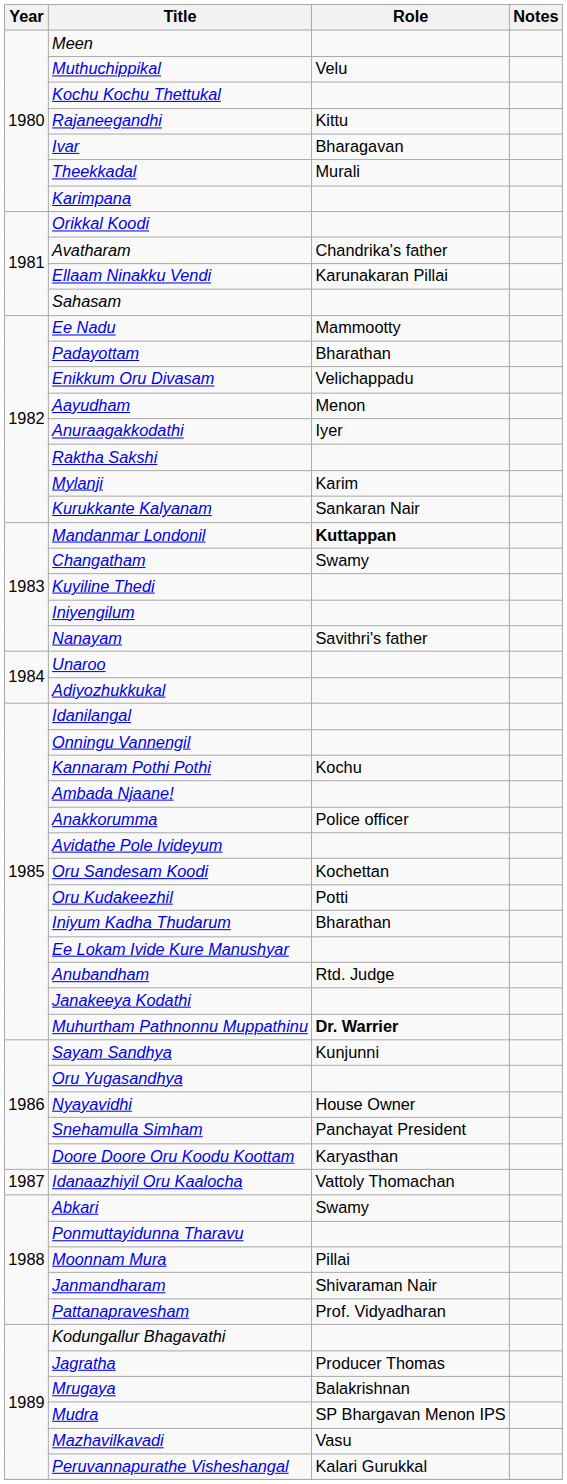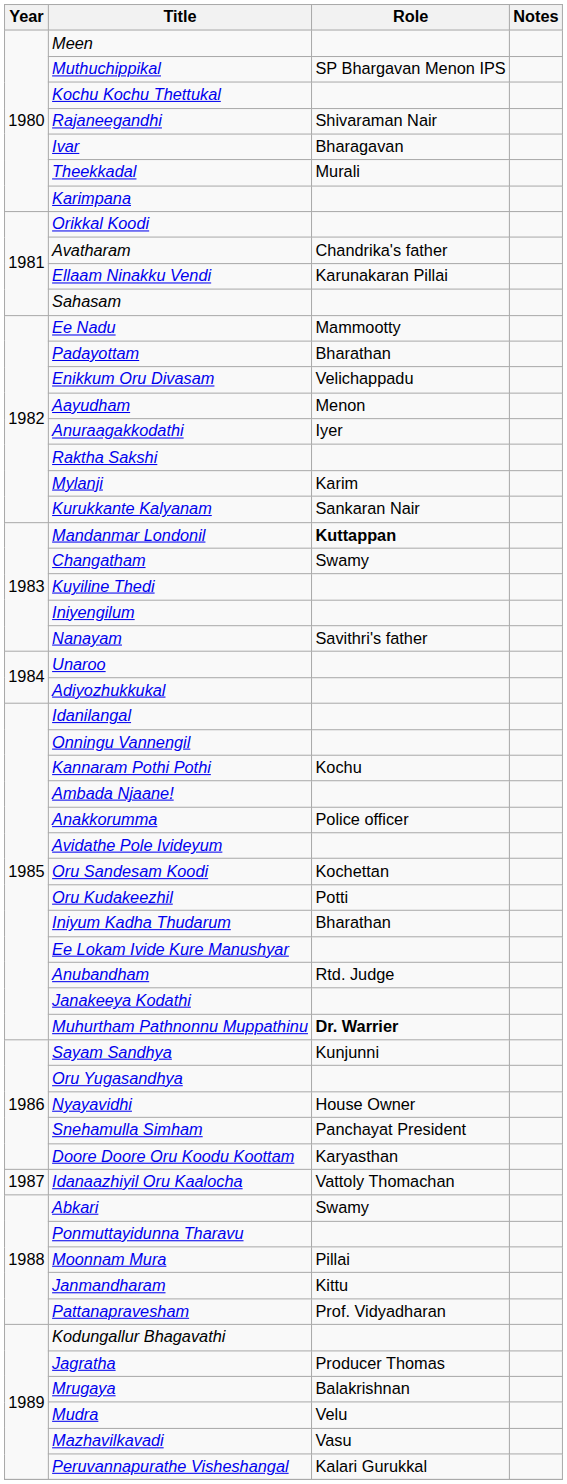 <table class="wikitable sortable">
 <tr>
 <th>Year</th>
 <th>Title</th>
 <th>Role</th>
 <th class="unsortable">Notes</th>
 </tr>
 <tr>
 <td rowspan=7>1980</td>
 <td><em>Meen</em></td>
 <td></td>
 <td></td>
 </tr>
 <tr>
 <td><em><a href='#'>Muthuchippikal</a></em></td>
-<td>Velu</td>
+<td>SP Bhargavan Menon IPS</td>
 <td></td>
 </tr>
 <tr>
 <td><em><a href='#'>Kochu Kochu Thettukal</a></em></td>
 <td></td>
 <td></td>
 </tr>
 <tr>
 <td><em><a href='#'>Rajaneegandhi</a></em></td>
-<td>Kittu</td>
+<td>Shivaraman Nair</td>
 <td></td>
 </tr>
 <tr>
 <td><em><a href='#'>Ivar</a></em></td>
 <td>Bharagavan</td>
 <td></td>
 </tr>
 <tr>
 <td><em><a href='#'>Theekkadal</a></em></td>
 <td>Murali</td>
 <td></td>
 </tr>
 <tr>
 <td><em><a href='#'>Karimpana</a></em></td>
 <td></td>
 <td></td>
 </tr>
 <tr>
 <td rowspan=4>1981</td>
 <td><em><a href='#'>Orikkal Koodi</a></em></td>
 <td></td>
 <td></td>
 </tr>
 <tr>
 <td><em>Avatharam</em></td>
 <td>Chandrika's father</td>
 <td></td>
 </tr>
 <tr>
 <td><em><a href='#'>Ellaam Ninakku Vendi</a></em></td>
 <td>Karunakaran Pillai</td>
 <td></td>
 </tr>
 <tr>
 <td><em>Sahasam</em></td>
 <td></td>
 <td></td>
 </tr>
 <tr>
 <td rowspan=8>1982</td>
 <td><em><a href='#'>Ee Nadu</a></em></td>
 <td>Mammootty</td>
 <td></td>
 </tr>
 <tr>
 <td><em><a href='#'>Padayottam</a></em></td>
 <td>Bharathan</td>
 <td></td>
 </tr>
 <tr>
 <td><em><a href='#'>Enikkum Oru Divasam</a></em></td>
 <td>Velichappadu</td>
 <td></td>
 </tr>
 <tr>
 <td><em><a href='#'>Aayudham</a></em></td>
 <td>Menon</td>
 <td></td>
 </tr>
 <tr>
 <td><em><a href='#'>Anuraagakkodathi</a></em></td>
 <td>Iyer</td>
 <td></td>
 </tr>
 <tr>
 <td><em><a href='#'>Raktha Sakshi</a></em></td>
 <td></td>
 <td></td>
 </tr>
 <tr>
 <td><em><a href='#'>Mylanji</a></em></td>
 <td>Karim</td>
 <td></td>
 </tr>
 <tr>
 <td><em><a href='#'>Kurukkante Kalyanam</a></em></td>
 <td>Sankaran Nair</td>
 <td></td>
 </tr>
 <tr>
 <td rowspan=5>1983</td>
 <td><em><a href='#'>Mandanmar Londonil</a></em></td>
 <td><strong>Kuttappan</strong></td>
 <td></td>
 </tr>
 <tr>
 <td><em><a href='#'>Changatham</a></em></td>
 <td>Swamy</td>
 <td></td>
 </tr>
 <tr>
 <td><em><a href='#'>Kuyiline Thedi</a></em></td>
 <td></td>
 <td></td>
 </tr>
 <tr>
 <td><em><a href='#'>Iniyengilum</a></em></td>
 <td></td>
 <td></td>
 </tr>
 <tr>
 <td><em><a href='#'>Nanayam</a></em></td>
 <td>Savithri's father</td>
 <td></td>
 </tr>
 <tr>
 <td rowspan=2>1984</td>
 <td><em><a href='#'>Unaroo</a> </em></td>
 <td></td>
 <td></td>
 </tr>
 <tr>
 <td><em><a href='#'>Adiyozhukkukal</a></em></td>
 <td></td>
 <td></td>
 </tr>
 <tr>
 <td rowspan=13>1985</td>
 <td><em><a href='#'>Idanilangal</a></em></td>
 <td></td>
 <td></td>
 </tr>
 <tr>
 <td><em><a href='#'>Onningu Vannengil</a></em></td>
 <td></td>
 <td></td>
 </tr>
 <tr>
 <td><em><a href='#'>Kannaram Pothi Pothi</a></em></td>
 <td>Kochu</td>
 <td></td>
 </tr>
 <tr>
 <td><em><a href='#'>Ambada Njaane!</a></em></td>
 <td></td>
 <td></td>
 </tr>
 <tr>
 <td><em><a href='#'>Anakkorumma</a></em></td>
 <td>Police officer</td>
 <td></td>
 </tr>
 <tr>
 <td><em><a href='#'>Avidathe Pole Ivideyum</a></em></td>
 <td></td>
 <td></td>
 </tr>
 <tr>
 <td><em><a href='#'>Oru Sandesam Koodi</a></em></td>
 <td>Kochettan</td>
 <td></td>
 </tr>
 <tr>
 <td><em><a href='#'>Oru Kudakeezhil</a></em></td>
 <td>Potti</td>
 <td></td>
 </tr>
 <tr>
 <td><em><a href='#'>Iniyum Kadha Thudarum</a></em></td>
 <td>Bharathan</td>
 <td></td>
 </tr>
 <tr>
 <td><em><a href='#'>Ee Lokam Ivide Kure Manushyar</a></em></td>
 <td></td>
 <td></td>
 </tr>
 <tr>
 <td><em><a href='#'>Anubandham</a></em></td>
 <td>Rtd. Judge</td>
 <td></td>
 </tr>
 <tr>
 <td><em><a href='#'>Janakeeya Kodathi</a></em></td>
 <td></td>
 <td></td>
 </tr>
 <tr>
 <td><em><a href='#'>Muhurtham Pathnonnu Muppathinu</a></em></td>
 <td><strong>Dr. Warrier</strong></td>
 <td></td>
 </tr>
 <tr>
 <td rowspan=5>1986</td>
 <td><em><a href='#'>Sayam Sandhya</a></em></td>
 <td>Kunjunni</td>
 <td></td>
 </tr>
 <tr>
 <td><em><a href='#'>Oru Yugasandhya</a></em></td>
 <td></td>
 <td></td>
 </tr>
 <tr>
 <td><em><a href='#'>Nyayavidhi</a></em></td>
 <td>House Owner</td>
 <td></td>
 </tr>
 <tr>
 <td><em><a href='#'>Snehamulla Simham</a></em></td>
 <td>Panchayat President</td>
 <td></td>
 </tr>
 <tr>
 <td><em><a href='#'>Doore Doore Oru Koodu Koottam</a></em></td>
 <td>Karyasthan</td>
 <td></td>
 </tr>
 <tr>
 <td>1987</td>
 <td><em><a href='#'>Idanaazhiyil Oru Kaalocha</a></em></td>
 <td>Vattoly Thomachan</td>
 <td></td>
 </tr>
 <tr>
 <td rowspan=5>1988</td>
 <td><em><a href='#'>Abkari</a></em></td>
 <td>Swamy</td>
 <td></td>
 </tr>
 <tr>
 <td><em><a href='#'>Ponmuttayidunna Tharavu</a></em></td>
 <td></td>
 <td></td>
 </tr>
 <tr>
 <td><em><a href='#'>Moonnam Mura</a></em></td>
 <td>Pillai</td>
 <td></td>
 </tr>
 <tr>
 <td><em><a href='#'>Janmandharam</a></em></td>
-<td>Shivaraman Nair</td>
+<td>Kittu</td>
 <td></td>
 </tr>
 <tr>
 <td><em><a href='#'>Pattanapravesham</a></em></td>
 <td>Prof. Vidyadharan</td>
 <td></td>
 </tr>
 <tr>
 <td rowspan=6>1989</td>
 <td><em>Kodungallur Bhagavathi</em></td>
 <td></td>
 <td></td>
 </tr>
 <tr>
 <td><em><a href='#'>Jagratha</a></em></td>
 <td>Producer Thomas</td>
 <td></td>
 </tr>
 <tr>
 <td><em><a href='#'>Mrugaya</a></em></td>
 <td>Balakrishnan</td>
 <td></td>
 </tr>
 <tr>
 <td><em><a href='#'>Mudra</a></em></td>
-<td>SP Bhargavan Menon IPS</td>
+<td>Velu</td>
 <td></td>
 </tr>
 <tr>
 <td><em><a href='#'>Mazhavilkavadi</a></em></td>
 <td>Vasu</td>
 <td></td>
 </tr>
 <tr>
 <td><em><a href='#'>Peruvannapurathe Visheshangal</a></em></td>
 <td>Kalari Gurukkal</td>
 <td></td>
 </tr>
 <tr>
 </tr>
 </table>
